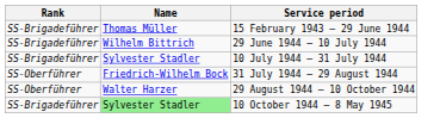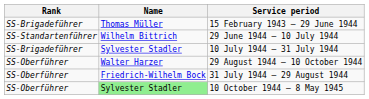 <table class="wikitable">
 <tr>
 <th>Rank</th>
 <th>Name</th>
 <th>Service period</th>
 </tr>
 <tr>
 <td><em>SS-Brigadeführer</em></td>
 <td><a href='#'>Thomas Müller</a></td>
 <td>15 February 1943 – 29 June 1944</td>
 </tr>
 <tr>
-<td><em>SS-Brigadeführer</em></td>
+<td><em>SS-Standartenführer</em></td>
 <td><a href='#'>Wilhelm Bittrich</a></td>
 <td>29 June 1944 – 10 July 1944</td>
 </tr>
 <tr>
 <td><em>SS-Brigadeführer</em></td>
 <td><a href='#'>Sylvester Stadler</a></td>
 <td>10 July 1944 – 31 July 1944</td>
 </tr>
 <tr>
 <td><em>SS-Oberführer</em></td>
+<td><a href='#'>Walter Harzer</a></td>
+<td>29 August 1944 – 10 October 1944</td>
+</tr>
+<tr>
+<td><em>SS-Oberführer</em></td>
 <td><a href='#'>Friedrich-Wilhelm Bock</a></td>
 <td>31 July 1944 – 29 August 1944</td>
 </tr>
 <tr>
 <td><em>SS-Oberführer</em></td>
-<td><a href='#'>Walter Harzer</a></td>
-<td>29 August 1944 – 10 October 1944</td>
-</tr>
-<tr>
-<td><em>SS-Brigadeführer</em></td>
 <td style="background: lightgreen;">Sylvester Stadler</td>
 <td>10 October 1944 – 8 May 1945</td>
 </tr>
 </table>
